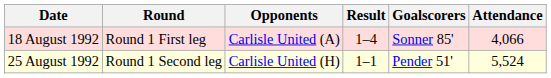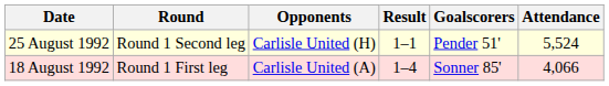 <table class="wikitable">
 <tr>
 <th>Date</th>
 <th>Round</th>
 <th>Opponents</th>
 <th>Result</th>
 <th>Goalscorers</th>
 <th>Attendance</th>
 </tr>
+<tr bgcolor="#ffffdd">
+<td>25 August 1992</td>
+<td>Round 1 Second leg</td>
+<td><a href='#'>Carlisle United</a> (H)</td>
+<td align="center">1–1</td>
+<td><a href='#'>Pender</a> 51'</td>
+<td align="center">5,524</td>
+</tr>
 <tr bgcolor="#ffdddd">
 <td>18 August 1992</td>
 <td>Round 1 First leg</td>
 <td><a href='#'>Carlisle United</a> (A)</td>
 <td align="center">1–4</td>
 <td><a href='#'>Sonner</a> 85'</td>
 <td align="center">4,066</td>
 </tr>
-<tr bgcolor="#ffffdd">
-<td>25 August 1992</td>
-<td>Round 1 Second leg</td>
-<td><a href='#'>Carlisle United</a> (H)</td>
-<td align="center">1–1</td>
-<td><a href='#'>Pender</a> 51'</td>
-<td align="center">5,524</td>
-</tr>
 </table>
